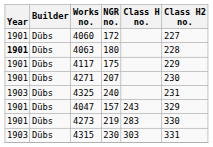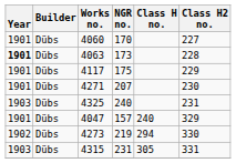 <table class="wikitable collapsible collapsed sortable" style="margin:0.5em auto; font-size:100%;">
 <tr>
 <th><br>Year</th>
 <th>Builder<br></th>
 <th>Works<br>no.</th>
 <th>NGR<br>no.</th>
 <th>Class H<br>no.</th>
 <th>Class H2<br>no.</th>
 </tr>
 <tr>
 <td>1901</td>
 <td>Dübs</td>
 <td>4060</td>
-<td>172</td>
+<td>170</td>
 <td></td>
 <td>227</td>
 </tr>
 <tr>
 <td><strong>1901</strong></td>
 <td>Dübs</td>
 <td>4063</td>
-<td>180</td>
+<td>173</td>
 <td></td>
 <td>228</td>
 </tr>
 <tr>
 <td>1901</td>
 <td>Dübs</td>
 <td>4117</td>
 <td>175</td>
 <td></td>
 <td>229</td>
 </tr>
 <tr>
 <td>1901</td>
 <td>Dübs</td>
 <td>4271</td>
 <td>207</td>
 <td></td>
 <td>230</td>
 </tr>
 <tr>
 <td>1903</td>
 <td>Dübs</td>
 <td>4325</td>
 <td>240</td>
 <td></td>
 <td>231</td>
 </tr>
 <tr>
 <td>1901</td>
 <td>Dübs</td>
 <td>4047</td>
 <td>157</td>
-<td>243</td>
+<td>240</td>
 <td>329</td>
 </tr>
 <tr>
-<td>1901</td>
+<td>1902</td>
 <td>Dübs</td>
 <td>4273</td>
 <td>219</td>
-<td>283</td>
+<td>294</td>
 <td>330</td>
 </tr>
 <tr>
 <td>1903</td>
 <td>Dübs</td>
 <td>4315</td>
-<td>230</td>
-<td>303</td>
+<td>231</td>
+<td>305</td>
 <td>331</td>
 </tr>
 <tr>
 </tr>
 </table>
